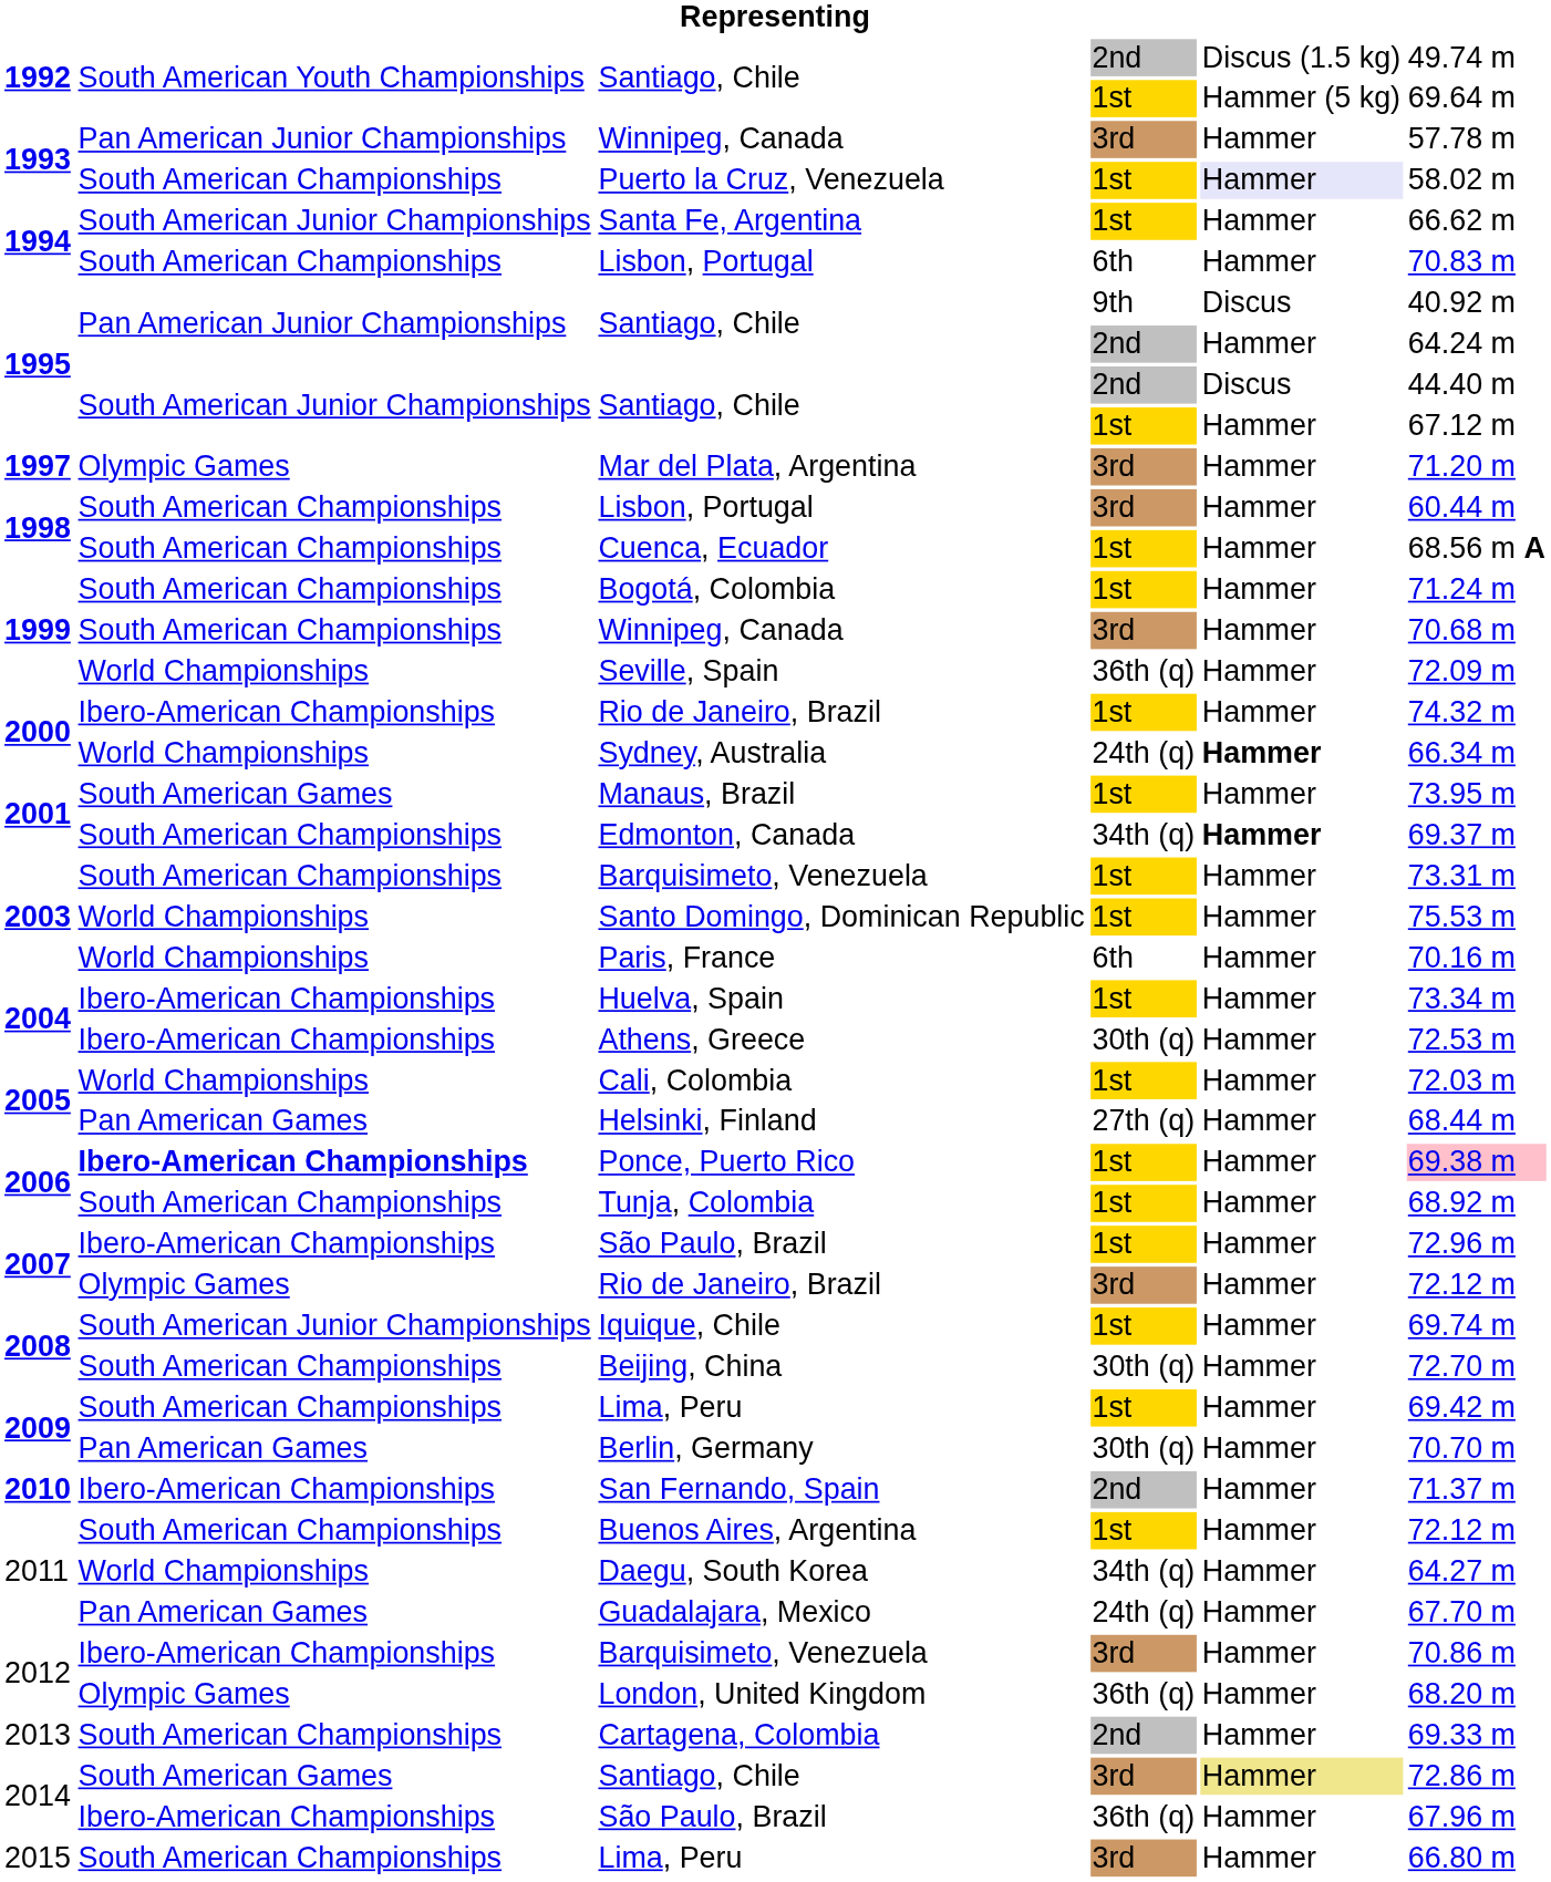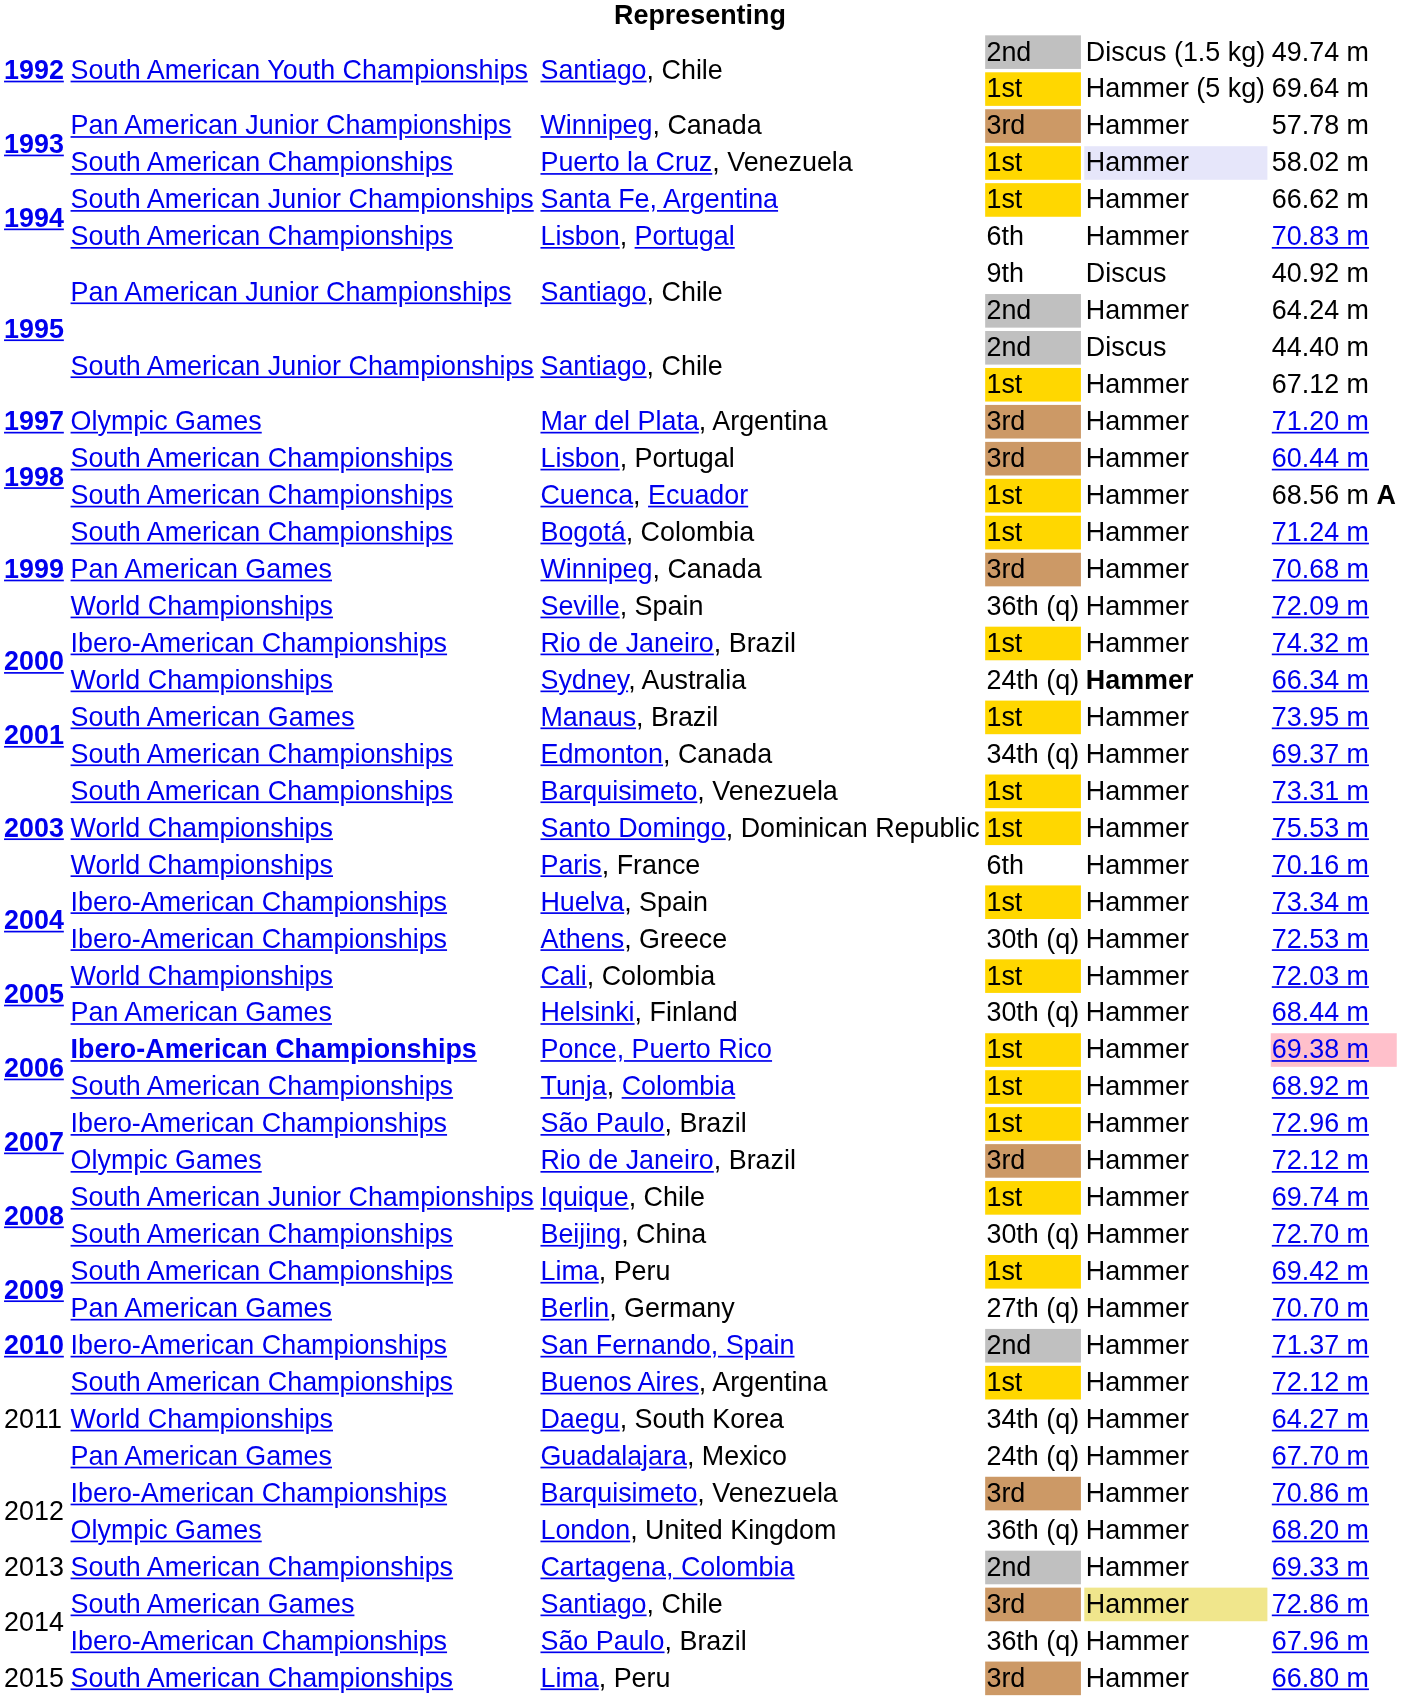 <table>
 <tr>
 <th colspan="6">Representing </th>
 </tr>
 <tr>
 <td rowspan=2><strong><a href='#'>1992</a></strong></td>
 <td rowspan=2><a href='#'>South American Youth Championships</a></td>
 <td rowspan=2><a href='#'>Santiago</a>, Chile</td>
 <td bgcolor="silver">2nd</td>
 <td>Discus (1.5 kg)</td>
 <td>49.74 m</td>
 </tr>
 <tr>
 <td bgcolor="gold">1st</td>
 <td>Hammer (5 kg)</td>
 <td>69.64 m</td>
 </tr>
 <tr>
 <td rowspan=2><strong><a href='#'>1993</a></strong></td>
 <td><a href='#'>Pan American Junior Championships</a></td>
 <td><a href='#'>Winnipeg</a>, Canada</td>
 <td bgcolor="cc9966">3rd</td>
 <td>Hammer</td>
 <td>57.78 m</td>
 </tr>
 <tr>
 <td><a href='#'>South American Championships</a></td>
 <td><a href='#'>Puerto la Cruz</a>, Venezuela</td>
 <td bgcolor="gold">1st</td>
 <td style="background: lavender;">Hammer</td>
 <td>58.02 m</td>
 </tr>
 <tr>
 <td rowspan=2><strong><a href='#'>1994</a></strong></td>
 <td><a href='#'>South American Junior Championships</a></td>
 <td><a href='#'>Santa Fe, Argentina</a></td>
 <td bgcolor="gold">1st</td>
 <td>Hammer</td>
 <td>66.62 m</td>
 </tr>
 <tr>
 <td><a href='#'>South American Championships</a></td>
 <td><a href='#'>Lisbon</a>, <a href='#'>Portugal</a></td>
 <td>6th</td>
 <td>Hammer</td>
 <td><a href='#'>70.83 m</a></td>
 </tr>
 <tr>
 <td rowspan=4><strong><a href='#'>1995</a></strong></td>
 <td rowspan=2><a href='#'>Pan American Junior Championships</a></td>
 <td rowspan=2><a href='#'>Santiago</a>, Chile</td>
 <td>9th</td>
 <td>Discus</td>
 <td>40.92 m</td>
 </tr>
 <tr>
 <td bgcolor="silver">2nd</td>
 <td>Hammer</td>
 <td>64.24 m</td>
 </tr>
 <tr>
 <td rowspan=2><a href='#'>South American Junior Championships</a></td>
 <td rowspan=2><a href='#'>Santiago</a>, Chile</td>
 <td bgcolor=silver>2nd</td>
 <td>Discus</td>
 <td>44.40 m</td>
 </tr>
 <tr>
 <td bgcolor="gold">1st</td>
 <td>Hammer</td>
 <td>67.12 m</td>
 </tr>
 <tr>
 <td><strong><a href='#'>1997</a></strong></td>
 <td><a href='#'>Olympic Games</a></td>
 <td><a href='#'>Mar del Plata</a>, Argentina</td>
 <td bgcolor=cc9966>3rd</td>
 <td>Hammer</td>
 <td><a href='#'>71.20 m</a></td>
 </tr>
 <tr>
 <td rowspan = "2"><strong><a href='#'>1998</a></strong></td>
 <td><a href='#'>South American Championships</a></td>
 <td><a href='#'>Lisbon</a>, Portugal</td>
 <td bgcolor=cc9966>3rd</td>
 <td>Hammer</td>
 <td><a href='#'>60.44 m</a></td>
 </tr>
 <tr>
 <td><a href='#'>South American Championships</a></td>
 <td><a href='#'>Cuenca</a>, <a href='#'>Ecuador</a></td>
 <td bgcolor=gold>1st</td>
 <td>Hammer</td>
 <td>68.56 m <strong>A</strong></td>
 </tr>
 <tr>
 <td rowspan=3><strong><a href='#'>1999</a></strong></td>
 <td><a href='#'>South American Championships</a></td>
 <td><a href='#'>Bogotá</a>, Colombia</td>
 <td bgcolor="gold">1st</td>
 <td>Hammer</td>
 <td><a href='#'>71.24 m</a></td>
 </tr>
 <tr>
-<td><a href='#'>South American Championships</a></td>
+<td><a href='#'>Pan American Games</a></td>
 <td><a href='#'>Winnipeg</a>, Canada</td>
 <td bgcolor="cc9966">3rd</td>
 <td>Hammer</td>
 <td><a href='#'>70.68 m</a></td>
 </tr>
 <tr>
 <td><a href='#'>World Championships</a></td>
 <td><a href='#'>Seville</a>, Spain</td>
 <td>36th (q)</td>
 <td>Hammer</td>
 <td><a href='#'>72.09 m</a></td>
 </tr>
 <tr>
 <td rowspan=2><strong><a href='#'>2000</a></strong></td>
 <td><a href='#'>Ibero-American Championships</a></td>
 <td><a href='#'>Rio de Janeiro</a>, Brazil</td>
 <td bgcolor=gold>1st</td>
 <td>Hammer</td>
 <td><a href='#'>74.32 m</a></td>
 </tr>
 <tr>
 <td><a href='#'>World Championships</a></td>
 <td><a href='#'>Sydney</a>, Australia</td>
 <td>24th (q)</td>
 <td><strong>Hammer</strong></td>
 <td><a href='#'>66.34 m</a></td>
 </tr>
 <tr>
 <td rowspan=2><strong><a href='#'>2001</a></strong></td>
 <td><a href='#'>South American Games</a></td>
 <td><a href='#'>Manaus</a>, Brazil</td>
 <td bgcolor="gold">1st</td>
 <td>Hammer</td>
 <td><a href='#'>73.95 m</a></td>
 </tr>
 <tr>
 <td><a href='#'>South American Championships</a></td>
 <td><a href='#'>Edmonton</a>, Canada</td>
 <td>34th (q)</td>
-<td><strong>Hammer</strong></td>
+<td>Hammer</td>
 <td><a href='#'>69.37 m</a></td>
 </tr>
 <tr>
 <td rowspan=3><strong><a href='#'>2003</a></strong></td>
 <td><a href='#'>South American Championships</a></td>
 <td><a href='#'>Barquisimeto</a>, Venezuela</td>
 <td bgcolor="gold">1st</td>
 <td>Hammer</td>
 <td><a href='#'>73.31 m</a></td>
 </tr>
 <tr>
 <td><a href='#'>World Championships</a></td>
 <td><a href='#'>Santo Domingo</a>, Dominican Republic</td>
 <td bgcolor="gold">1st</td>
 <td>Hammer</td>
 <td><a href='#'>75.53 m</a></td>
 </tr>
 <tr>
 <td><a href='#'>World Championships</a></td>
 <td><a href='#'>Paris</a>, France</td>
 <td>6th</td>
 <td>Hammer</td>
 <td><a href='#'>70.16 m</a></td>
 </tr>
 <tr>
 <td rowspan=2><strong><a href='#'>2004</a></strong></td>
 <td><a href='#'>Ibero-American Championships</a></td>
 <td><a href='#'>Huelva</a>, Spain</td>
 <td bgcolor=gold>1st</td>
 <td>Hammer</td>
 <td><a href='#'>73.34 m</a></td>
 </tr>
 <tr>
 <td><a href='#'>Ibero-American Championships</a></td>
 <td><a href='#'>Athens</a>, Greece</td>
 <td>30th (q)</td>
 <td>Hammer</td>
 <td><a href='#'>72.53 m</a></td>
 </tr>
 <tr>
 <td rowspan=2><strong><a href='#'>2005</a></strong></td>
 <td><a href='#'>World Championships</a></td>
 <td><a href='#'>Cali</a>, Colombia</td>
 <td bgcolor="gold">1st</td>
 <td>Hammer</td>
 <td><a href='#'>72.03 m</a></td>
 </tr>
 <tr>
 <td><a href='#'>Pan American Games</a></td>
 <td><a href='#'>Helsinki</a>, Finland</td>
-<td>27th (q)</td>
+<td>30th (q)</td>
 <td>Hammer</td>
 <td><a href='#'>68.44 m</a></td>
 </tr>
 <tr>
 <td rowspan=2><strong><a href='#'>2006</a></strong></td>
 <td><strong><a href='#'>Ibero-American Championships</a></strong></td>
 <td><a href='#'>Ponce, Puerto Rico</a></td>
 <td bgcolor=gold>1st</td>
 <td>Hammer</td>
 <td style="background: pink;"><a href='#'>69.38 m</a></td>
 </tr>
 <tr>
 <td><a href='#'>South American Championships</a></td>
 <td><a href='#'>Tunja</a>, <a href='#'>Colombia</a></td>
 <td bgcolor="gold">1st</td>
 <td>Hammer</td>
 <td><a href='#'>68.92 m</a></td>
 </tr>
 <tr>
 <td rowspan=2><strong><a href='#'>2007</a></strong></td>
 <td><a href='#'>Ibero-American Championships</a></td>
 <td><a href='#'>São Paulo</a>, Brazil</td>
 <td bgcolor="gold">1st</td>
 <td>Hammer</td>
 <td><a href='#'>72.96 m</a></td>
 </tr>
 <tr>
 <td><a href='#'>Olympic Games</a></td>
 <td><a href='#'>Rio de Janeiro</a>, Brazil</td>
 <td bgcolor="cc9966">3rd</td>
 <td>Hammer</td>
 <td><a href='#'>72.12 m</a></td>
 </tr>
 <tr>
 <td rowspan=2><strong><a href='#'>2008</a></strong></td>
 <td><a href='#'>South American Junior Championships</a></td>
 <td><a href='#'>Iquique</a>, Chile</td>
 <td bgcolor=gold>1st</td>
 <td>Hammer</td>
 <td><a href='#'>69.74 m</a></td>
 </tr>
 <tr>
 <td><a href='#'>South American Championships</a></td>
 <td><a href='#'>Beijing</a>, China</td>
 <td>30th (q)</td>
 <td>Hammer</td>
 <td><a href='#'>72.70 m</a></td>
 </tr>
 <tr>
 <td rowspan=2><strong><a href='#'>2009</a></strong></td>
 <td><a href='#'>South American Championships</a></td>
 <td><a href='#'>Lima</a>, Peru</td>
 <td bgcolor="gold">1st</td>
 <td>Hammer</td>
 <td><a href='#'>69.42 m</a></td>
 </tr>
 <tr>
 <td><a href='#'>Pan American Games</a></td>
 <td><a href='#'>Berlin</a>, Germany</td>
-<td>30th (q)</td>
+<td>27th (q)</td>
 <td>Hammer</td>
 <td><a href='#'>70.70 m</a></td>
 </tr>
 <tr>
 <td><strong><a href='#'>2010</a></strong></td>
 <td><a href='#'>Ibero-American Championships</a></td>
 <td><a href='#'>San Fernando, Spain</a></td>
 <td bgcolor="silver">2nd</td>
 <td>Hammer</td>
 <td><a href='#'>71.37 m</a></td>
 </tr>
 <tr>
 <td rowspan=3>2011</td>
 <td><a href='#'>South American Championships</a></td>
 <td><a href='#'>Buenos Aires</a>, Argentina</td>
 <td bgcolor="gold">1st</td>
 <td>Hammer</td>
 <td><a href='#'>72.12 m</a></td>
 </tr>
 <tr>
 <td><a href='#'>World Championships</a></td>
 <td><a href='#'>Daegu</a>, South Korea</td>
 <td>34th (q)</td>
 <td>Hammer</td>
 <td><a href='#'>64.27 m</a></td>
 </tr>
 <tr>
 <td><a href='#'>Pan American Games</a></td>
 <td><a href='#'>Guadalajara</a>, Mexico</td>
 <td>24th (q)</td>
 <td>Hammer</td>
 <td><a href='#'>67.70 m</a></td>
 </tr>
 <tr>
 <td rowspan=2>2012</td>
 <td><a href='#'>Ibero-American Championships</a></td>
 <td><a href='#'>Barquisimeto</a>, Venezuela</td>
 <td bgcolor="cc9966">3rd</td>
 <td>Hammer</td>
 <td><a href='#'>70.86 m</a></td>
 </tr>
 <tr>
 <td><a href='#'>Olympic Games</a></td>
 <td><a href='#'>London</a>, United Kingdom</td>
 <td>36th (q)</td>
 <td>Hammer</td>
 <td><a href='#'>68.20 m</a></td>
 </tr>
 <tr>
 <td>2013</td>
 <td><a href='#'>South American Championships</a></td>
 <td><a href='#'>Cartagena, Colombia</a></td>
 <td bgcolor="silver">2nd</td>
 <td>Hammer</td>
 <td><a href='#'>69.33 m</a></td>
 </tr>
 <tr>
 <td rowspan=2>2014</td>
 <td><a href='#'>South American Games</a></td>
 <td><a href='#'>Santiago</a>, Chile</td>
 <td bgcolor="cc9966">3rd</td>
 <td style="background: khaki;">Hammer</td>
 <td><a href='#'>72.86 m</a></td>
 </tr>
 <tr>
 <td><a href='#'>Ibero-American Championships</a></td>
 <td><a href='#'>São Paulo</a>, Brazil</td>
 <td>36th (q)</td>
 <td>Hammer</td>
 <td><a href='#'>67.96 m</a></td>
 </tr>
 <tr>
 <td>2015</td>
 <td><a href='#'>South American Championships</a></td>
 <td><a href='#'>Lima</a>, Peru</td>
 <td bgcolor=cc9966>3rd</td>
 <td>Hammer</td>
 <td><a href='#'>66.80 m</a></td>
 </tr>
 </table>
